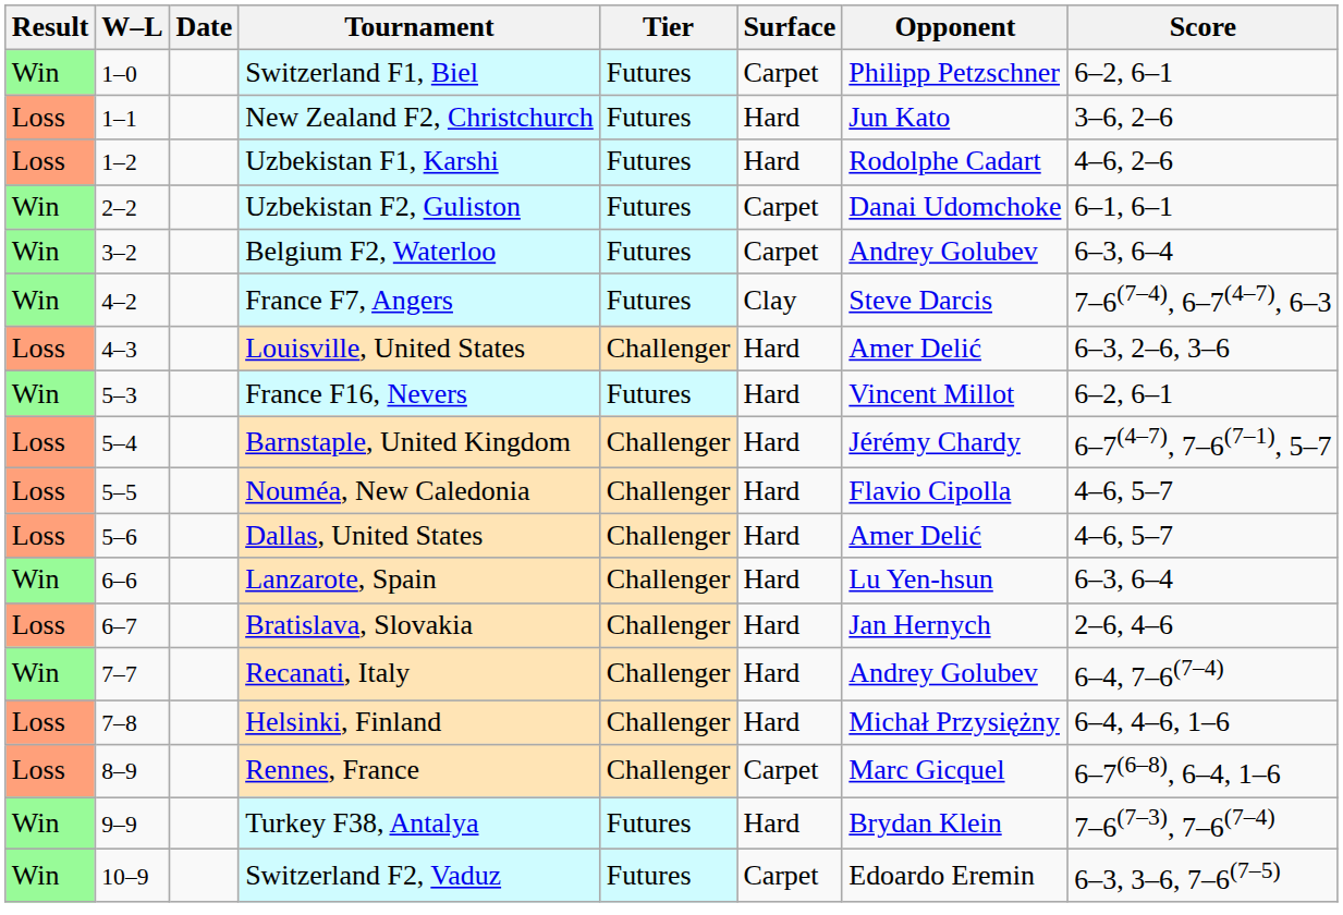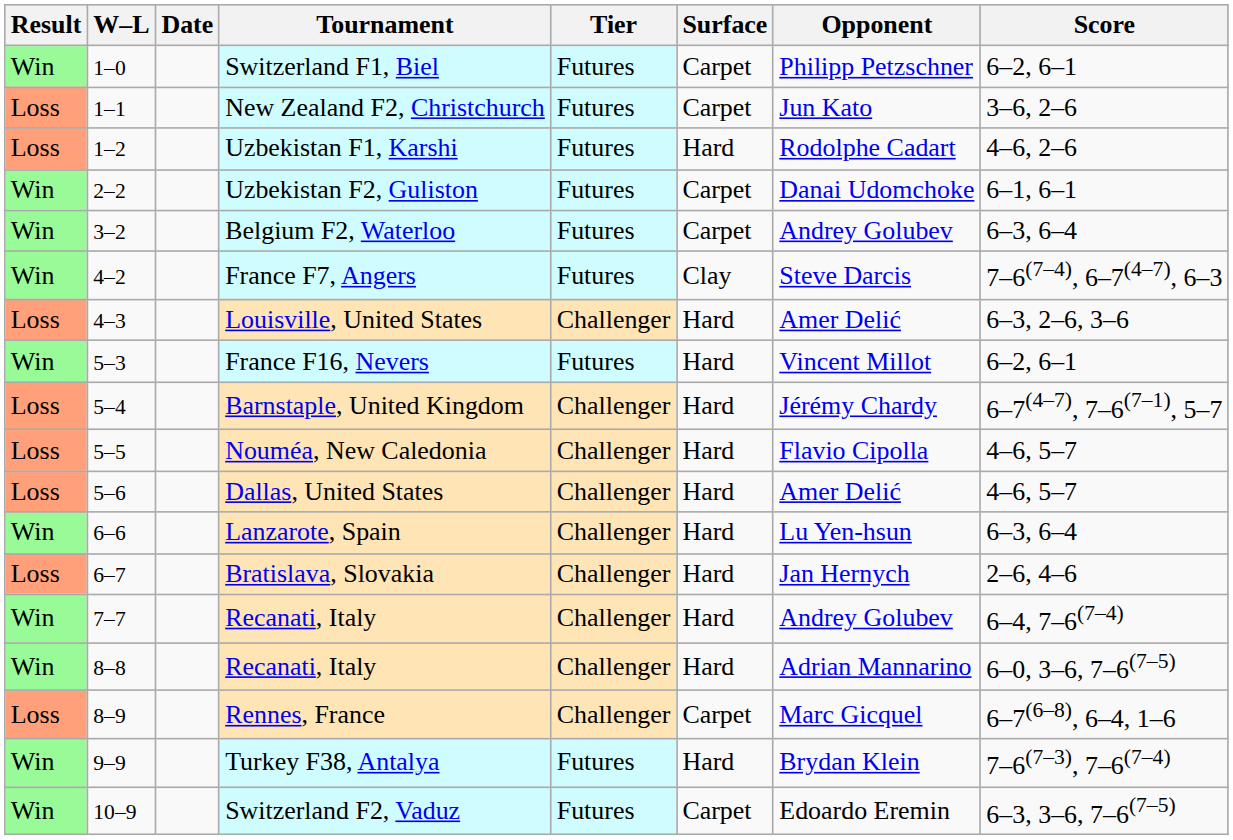 <table class="sortable wikitable">
 <tr>
 <th>Result</th>
 <th class="unsortable">W–L</th>
 <th>Date</th>
 <th>Tournament</th>
 <th>Tier</th>
 <th>Surface</th>
 <th>Opponent</th>
 <th class="unsortable">Score</th>
 </tr>
 <tr>
 <td style="background:#98fb98;">Win</td>
 <td><small>1–0</small></td>
 <td></td>
 <td style="background:#cffcff;">Switzerland F1, <a href='#'>Biel</a></td>
 <td style="background:#cffcff;">Futures</td>
 <td>Carpet</td>
 <td> <a href='#'>Philipp Petzschner</a></td>
 <td>6–2, 6–1</td>
 </tr>
 <tr>
 <td style="background:#ffa07a;">Loss</td>
 <td><small>1–1</small></td>
 <td></td>
 <td style="background:#cffcff;">New Zealand F2, <a href='#'>Christchurch</a></td>
 <td style="background:#cffcff;">Futures</td>
-<td>Hard</td>
+<td>Carpet</td>
 <td> <a href='#'>Jun Kato</a></td>
 <td>3–6, 2–6</td>
 </tr>
 <tr>
 <td style="background:#ffa07a;">Loss</td>
 <td><small>1–2</small></td>
 <td></td>
 <td style="background:#cffcff;">Uzbekistan F1, <a href='#'>Karshi</a></td>
 <td style="background:#cffcff;">Futures</td>
 <td>Hard</td>
 <td> <a href='#'>Rodolphe Cadart</a></td>
 <td>4–6, 2–6</td>
 </tr>
 <tr>
 <td style="background:#98fb98;">Win</td>
 <td><small>2–2</small></td>
 <td></td>
 <td style="background:#cffcff;">Uzbekistan F2, <a href='#'>Guliston</a></td>
 <td style="background:#cffcff;">Futures</td>
 <td>Carpet</td>
 <td> <a href='#'>Danai Udomchoke</a></td>
 <td>6–1, 6–1</td>
 </tr>
 <tr>
 <td style="background:#98fb98;">Win</td>
 <td><small>3–2</small></td>
 <td></td>
 <td style="background:#cffcff;">Belgium F2, <a href='#'>Waterloo</a></td>
 <td style="background:#cffcff;">Futures</td>
 <td>Carpet</td>
 <td> <a href='#'>Andrey Golubev</a></td>
 <td>6–3, 6–4</td>
 </tr>
 <tr>
 <td style="background:#98fb98;">Win</td>
 <td><small>4–2</small></td>
 <td></td>
 <td style="background:#cffcff;">France F7, <a href='#'>Angers</a></td>
 <td style="background:#cffcff;">Futures</td>
 <td>Clay</td>
 <td> <a href='#'>Steve Darcis</a></td>
 <td>7–6<sup>(7–4)</sup>, 6–7<sup>(4–7)</sup>, 6–3</td>
 </tr>
 <tr>
 <td style="background:#ffa07a;">Loss</td>
 <td><small>4–3</small></td>
 <td></td>
 <td style="background:moccasin;"><a href='#'>Louisville</a>, United States</td>
 <td style="background:moccasin;">Challenger</td>
 <td>Hard</td>
 <td> <a href='#'>Amer Delić</a></td>
 <td>6–3, 2–6, 3–6</td>
 </tr>
 <tr>
 <td style="background:#98fb98;">Win</td>
 <td><small>5–3</small></td>
 <td></td>
 <td style="background:#cffcff;">France F16, <a href='#'>Nevers</a></td>
 <td style="background:#cffcff;">Futures</td>
 <td>Hard</td>
 <td> <a href='#'>Vincent Millot</a></td>
 <td>6–2, 6–1</td>
 </tr>
 <tr>
 <td style="background:#ffa07a;">Loss</td>
 <td><small>5–4</small></td>
 <td></td>
 <td style="background:moccasin;"><a href='#'>Barnstaple</a>, United Kingdom</td>
 <td style="background:moccasin;">Challenger</td>
 <td>Hard</td>
 <td> <a href='#'>Jérémy Chardy</a></td>
 <td>6–7<sup>(4–7)</sup>, 7–6<sup>(7–1)</sup>, 5–7</td>
 </tr>
 <tr>
 <td style="background:#ffa07a;">Loss</td>
 <td><small>5–5</small></td>
 <td></td>
 <td style="background:moccasin;"><a href='#'>Nouméa</a>, New Caledonia</td>
 <td style="background:moccasin;">Challenger</td>
 <td>Hard</td>
 <td> <a href='#'>Flavio Cipolla</a></td>
 <td>4–6, 5–7</td>
 </tr>
 <tr>
 <td style="background:#ffa07a;">Loss</td>
 <td><small>5–6</small></td>
 <td></td>
 <td style="background:moccasin;"><a href='#'>Dallas</a>, United States</td>
 <td style="background:moccasin;">Challenger</td>
 <td>Hard</td>
 <td> <a href='#'>Amer Delić</a></td>
 <td>4–6, 5–7</td>
 </tr>
 <tr>
 <td style="background:#98fb98;">Win</td>
 <td><small>6–6</small></td>
 <td></td>
 <td style="background:moccasin;"><a href='#'>Lanzarote</a>, Spain</td>
 <td style="background:moccasin;">Challenger</td>
 <td>Hard</td>
 <td> <a href='#'>Lu Yen-hsun</a></td>
 <td>6–3, 6–4</td>
 </tr>
 <tr>
 <td style="background:#ffa07a;">Loss</td>
 <td><small>6–7</small></td>
 <td></td>
 <td style="background:moccasin;"><a href='#'>Bratislava</a>, Slovakia</td>
 <td style="background:moccasin;">Challenger</td>
 <td>Hard</td>
 <td> <a href='#'>Jan Hernych</a></td>
 <td>2–6, 4–6</td>
 </tr>
 <tr>
 <td style="background:#98fb98;">Win</td>
 <td><small>7–7</small></td>
 <td></td>
 <td style="background:moccasin;"><a href='#'>Recanati</a>, Italy</td>
 <td style="background:moccasin;">Challenger</td>
 <td>Hard</td>
 <td> <a href='#'>Andrey Golubev</a></td>
 <td>6–4, 7–6<sup>(7–4)</sup></td>
 </tr>
 <tr>
-<td style="background:#ffa07a;">Loss</td>
-<td><small>7–8</small></td>
+<td style="background:#98fb98;">Win</td>
+<td><small>8–8</small></td>
 <td></td>
-<td style="background:moccasin;"><a href='#'>Helsinki</a>, Finland</td>
+<td style="background:moccasin;"><a href='#'>Recanati</a>, Italy</td>
 <td style="background:moccasin;">Challenger</td>
 <td>Hard</td>
-<td> <a href='#'>Michał Przysiężny</a></td>
-<td>6–4, 4–6, 1–6</td>
+<td> <a href='#'>Adrian Mannarino</a></td>
+<td>6–0, 3–6, 7–6<sup>(7–5)</sup></td>
 </tr>
 <tr>
 <td style="background:#ffa07a;">Loss</td>
 <td><small>8–9</small></td>
 <td></td>
 <td style="background:moccasin;"><a href='#'>Rennes</a>, France</td>
 <td style="background:moccasin;">Challenger</td>
 <td>Carpet</td>
 <td> <a href='#'>Marc Gicquel</a></td>
 <td>6–7<sup>(6–8)</sup>, 6–4, 1–6</td>
 </tr>
 <tr>
 <td style="background:#98fb98;">Win</td>
 <td><small>9–9</small></td>
 <td></td>
 <td style="background:#cffcff;">Turkey F38, <a href='#'>Antalya</a></td>
 <td style="background:#cffcff;">Futures</td>
 <td>Hard</td>
 <td> <a href='#'>Brydan Klein</a></td>
 <td>7–6<sup>(7–3)</sup>, 7–6<sup>(7–4)</sup></td>
 </tr>
 <tr>
 <td style="background:#98fb98;">Win</td>
 <td><small>10–9</small></td>
 <td></td>
 <td style="background:#cffcff;">Switzerland F2, <a href='#'>Vaduz</a></td>
 <td style="background:#cffcff;">Futures</td>
 <td>Carpet</td>
 <td> Edoardo Eremin</td>
 <td>6–3, 3–6, 7–6<sup>(7–5)</sup></td>
 </tr>
 </table>
